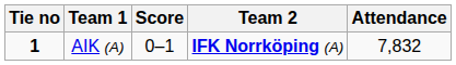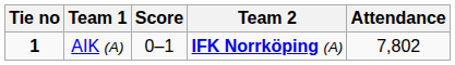 <table class="wikitable" style="text-align:center">
 <tr>
 <th style= width="40px">Tie no</th>
 <th style= width="150px">Team 1</th>
 <th style= width="60px">Score</th>
 <th style= width="150px">Team 2</th>
 <th style= width="30px">Attendance</th>
 </tr>
 <tr>
 <td><strong>1</strong></td>
 <td><a href='#'>AIK</a> <em><small>(A)</small></em></td>
 <td>0–1</td>
 <td><strong><a href='#'>IFK Norrköping</a></strong> <em><small>(A)</small></em></td>
-<td>7,832</td>
+<td>7,802</td>
 </tr>
 </table>
